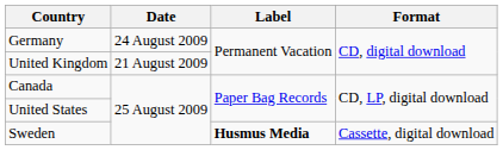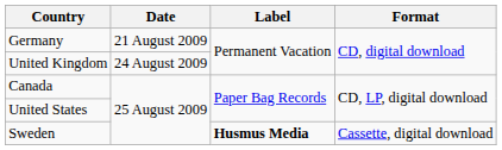 <table class="wikitable">
 <tr>
 <th>Country</th>
 <th>Date</th>
 <th>Label</th>
 <th>Format</th>
 </tr>
 <tr>
 <td>Germany</td>
-<td>24 August 2009</td>
+<td>21 August 2009</td>
 <td rowspan="2">Permanent Vacation</td>
 <td rowspan="2"><a href='#'>CD</a>, <a href='#'>digital download</a></td>
 </tr>
 <tr>
 <td>United Kingdom</td>
-<td>21 August 2009</td>
+<td>24 August 2009</td>
 </tr>
 <tr>
 <td>Canada</td>
 <td rowspan="3">25 August 2009</td>
 <td rowspan="2"><a href='#'>Paper Bag Records</a></td>
 <td rowspan="2">CD, <a href='#'>LP</a>, digital download</td>
 </tr>
 <tr>
 <td>United States</td>
 </tr>
 <tr>
 <td>Sweden</td>
 <td><strong>Husmus Media</strong></td>
 <td><a href='#'>Cassette</a>, digital download</td>
 </tr>
 </table>
